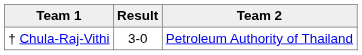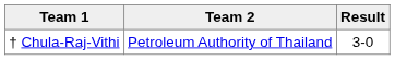 <table border="1" cellpadding="4" cellspacing="0" style="text-align:center; border-collapse:collapse;">
 <tr style="background:#efefef;">
 <th>Team 1</th>
+<th>Team 2</th>
 <th>Result</th>
-<th>Team 2</th>
 </tr>
 <tr style="">
 <td>† <a href='#'>Chula-Raj-Vithi</a></td>
+<td><a href='#'>Petroleum Authority of Thailand</a></td>
 <td>3-0</td>
-<td><a href='#'>Petroleum Authority of Thailand</a></td>
 </tr>
 </table>
